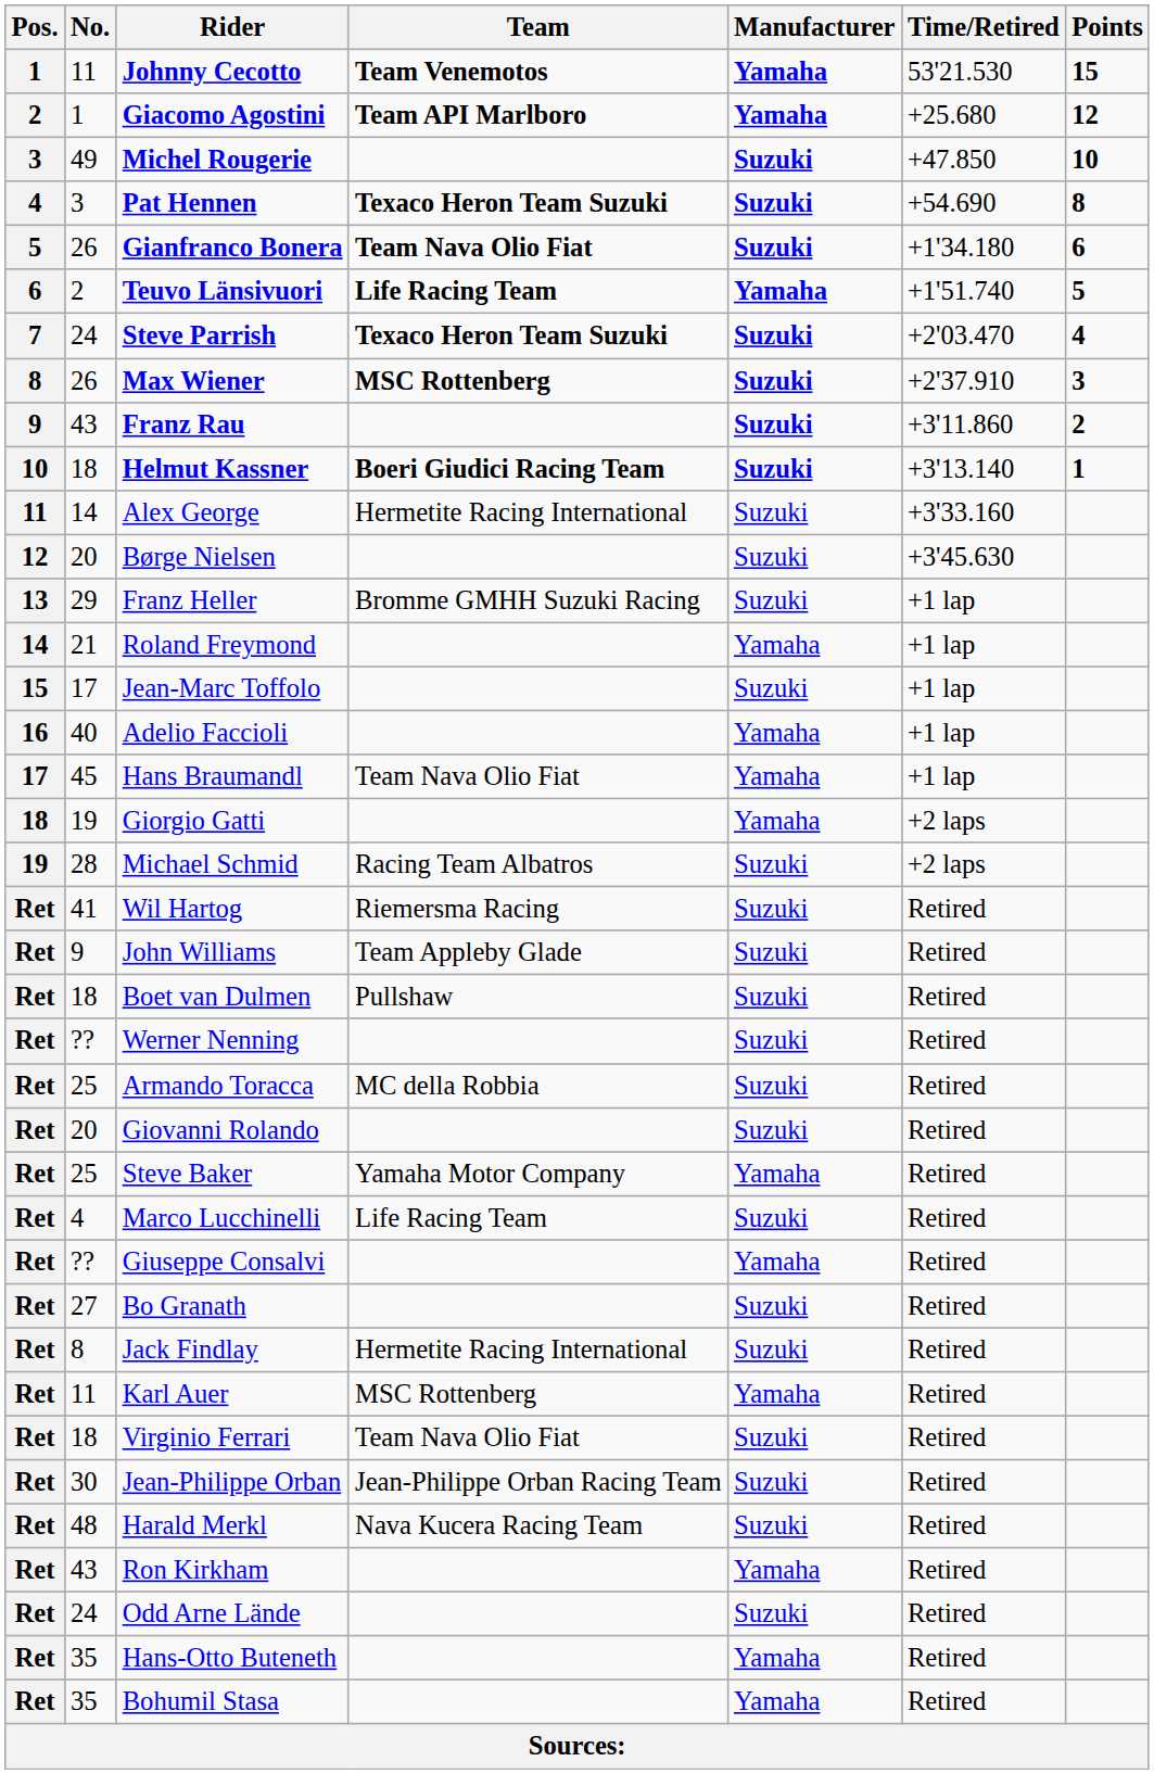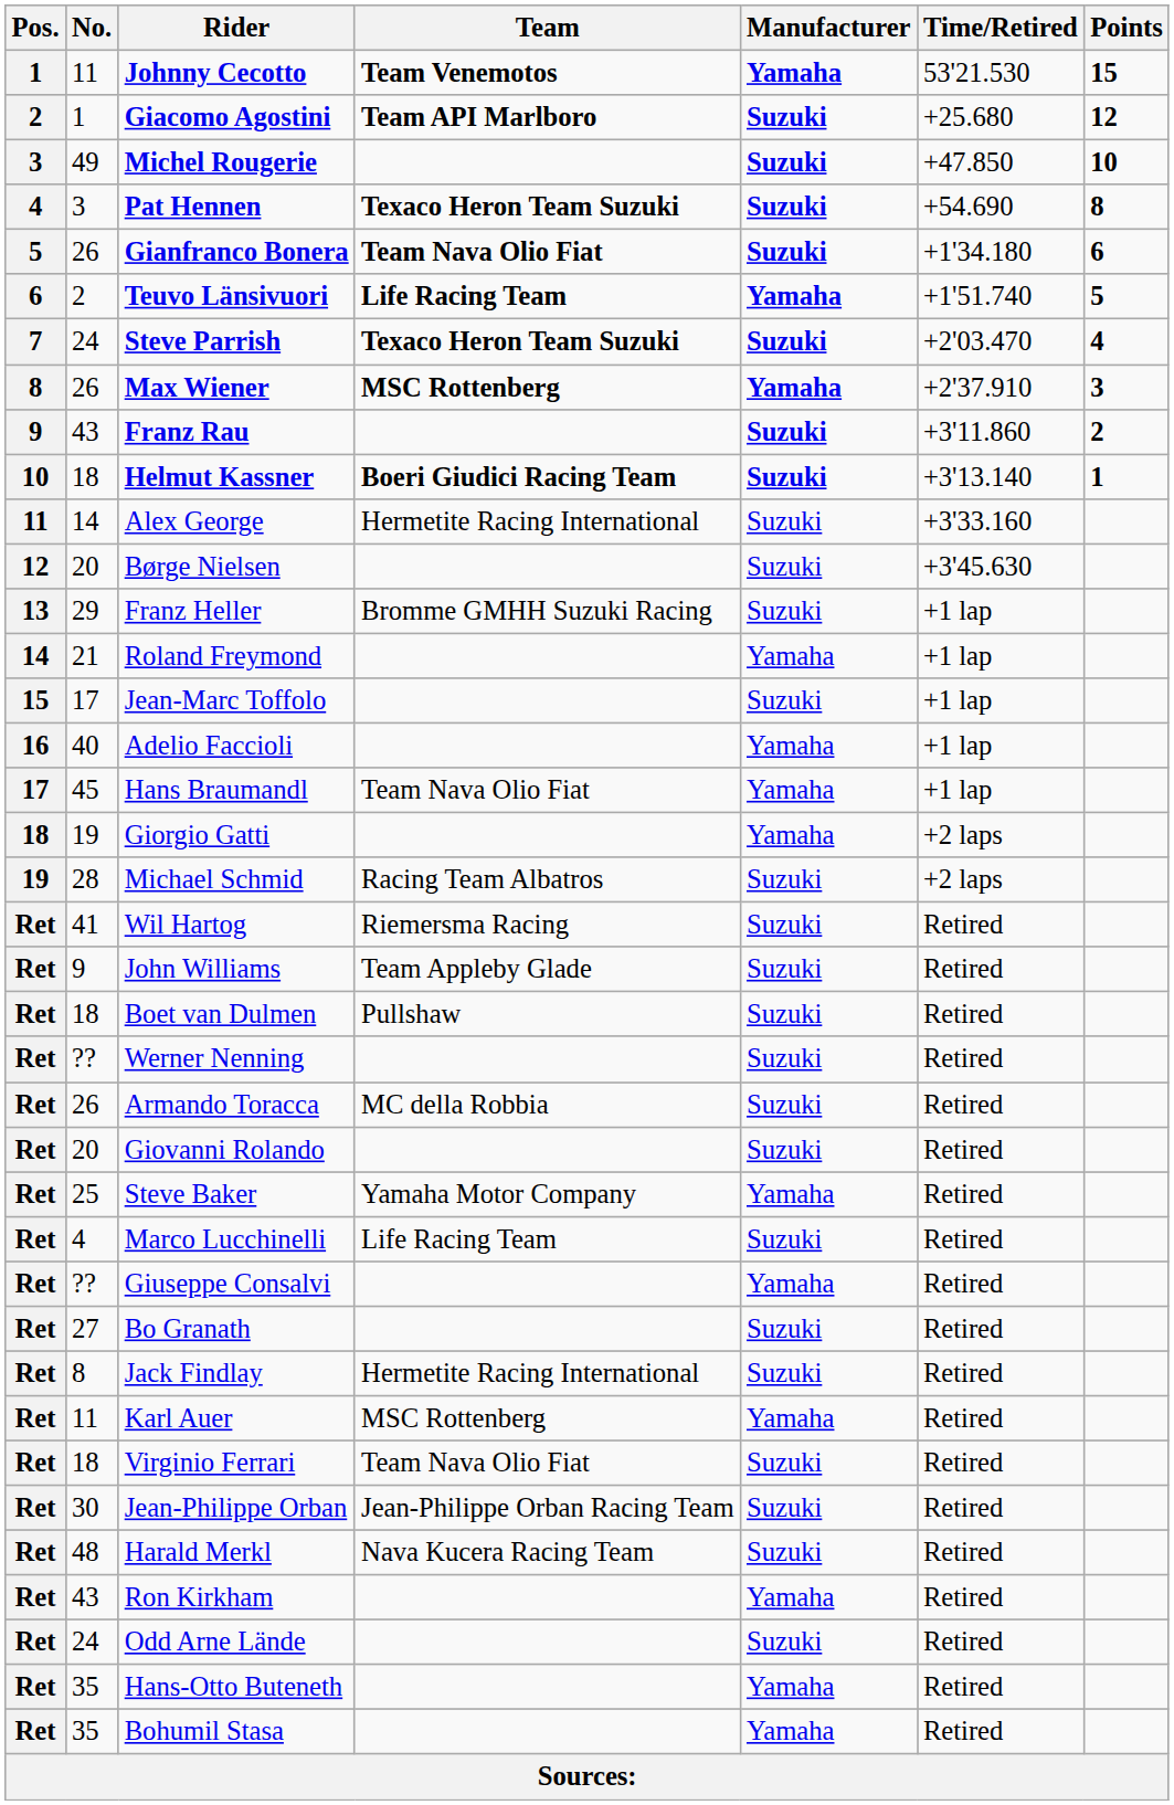 <table class="wikitable" style="font-size: 95%;">
 <tr>
 <th>Pos.</th>
 <th>No.</th>
 <th>Rider</th>
 <th>Team</th>
 <th>Manufacturer</th>
 <th>Time/Retired</th>
 <th>Points</th>
 </tr>
 <tr>
 <th>1</th>
 <td>11</td>
 <td> <strong><a href='#'>Johnny Cecotto</a></strong></td>
 <td><strong>Team Venemotos</strong></td>
 <td><strong><a href='#'>Yamaha</a></strong></td>
 <td>53'21.530</td>
 <td><strong>15</strong></td>
 </tr>
 <tr>
 <th>2</th>
 <td>1</td>
 <td> <strong><a href='#'>Giacomo Agostini</a></strong></td>
 <td><strong>Team API Marlboro</strong></td>
-<td><strong><a href='#'>Yamaha</a></strong></td>
+<td><strong><a href='#'>Suzuki</a></strong></td>
 <td>+25.680</td>
 <td><strong>12</strong></td>
 </tr>
 <tr>
 <th>3</th>
 <td>49</td>
 <td> <strong><a href='#'>Michel Rougerie</a></strong></td>
 <td></td>
 <td><strong><a href='#'>Suzuki</a></strong></td>
 <td>+47.850</td>
 <td><strong>10</strong></td>
 </tr>
 <tr>
 <th>4</th>
 <td>3</td>
 <td> <strong><a href='#'>Pat Hennen</a></strong></td>
 <td><strong>Texaco Heron Team Suzuki</strong></td>
 <td><strong><a href='#'>Suzuki</a></strong></td>
 <td>+54.690</td>
 <td><strong>8</strong></td>
 </tr>
 <tr>
 <th>5</th>
 <td>26</td>
 <td> <strong><a href='#'>Gianfranco Bonera</a></strong></td>
 <td><strong>Team Nava Olio Fiat</strong></td>
 <td><strong><a href='#'>Suzuki</a></strong></td>
 <td>+1'34.180</td>
 <td><strong>6</strong></td>
 </tr>
 <tr>
 <th>6</th>
 <td>2</td>
 <td> <strong><a href='#'>Teuvo Länsivuori</a></strong></td>
 <td><strong>Life Racing Team</strong></td>
 <td><strong><a href='#'>Yamaha</a></strong></td>
 <td>+1'51.740</td>
 <td><strong>5</strong></td>
 </tr>
 <tr>
 <th>7</th>
 <td>24</td>
 <td> <strong><a href='#'>Steve Parrish</a></strong></td>
 <td><strong>Texaco Heron Team Suzuki</strong></td>
 <td><strong><a href='#'>Suzuki</a></strong></td>
 <td>+2'03.470</td>
 <td><strong>4</strong></td>
 </tr>
 <tr>
 <th>8</th>
 <td>26</td>
 <td> <strong><a href='#'>Max Wiener</a></strong></td>
 <td><strong>MSC Rottenberg</strong></td>
-<td><strong><a href='#'>Suzuki</a></strong></td>
+<td><strong><a href='#'>Yamaha</a></strong></td>
 <td>+2'37.910</td>
 <td><strong>3</strong></td>
 </tr>
 <tr>
 <th>9</th>
 <td>43</td>
 <td> <strong><a href='#'>Franz Rau</a></strong></td>
 <td></td>
 <td><strong><a href='#'>Suzuki</a></strong></td>
 <td>+3'11.860</td>
 <td><strong>2</strong></td>
 </tr>
 <tr>
 <th>10</th>
 <td>18</td>
 <td> <strong><a href='#'>Helmut Kassner</a></strong></td>
 <td><strong>Boeri Giudici Racing Team</strong></td>
 <td><strong><a href='#'>Suzuki</a></strong></td>
 <td>+3'13.140</td>
 <td><strong>1</strong></td>
 </tr>
 <tr>
 <th>11</th>
 <td>14</td>
 <td> <a href='#'>Alex George</a></td>
 <td>Hermetite Racing International</td>
 <td><a href='#'>Suzuki</a></td>
 <td>+3'33.160</td>
 <td></td>
 </tr>
 <tr>
 <th>12</th>
 <td>20</td>
 <td> <a href='#'>Børge Nielsen</a></td>
 <td></td>
 <td><a href='#'>Suzuki</a></td>
 <td>+3'45.630</td>
 <td></td>
 </tr>
 <tr>
 <th>13</th>
 <td>29</td>
 <td> <a href='#'>Franz Heller</a></td>
 <td>Bromme GMHH Suzuki Racing</td>
 <td><a href='#'>Suzuki</a></td>
 <td>+1 lap</td>
 <td></td>
 </tr>
 <tr>
 <th>14</th>
 <td>21</td>
 <td> <a href='#'>Roland Freymond</a></td>
 <td></td>
 <td><a href='#'>Yamaha</a></td>
 <td>+1 lap</td>
 <td></td>
 </tr>
 <tr>
 <th>15</th>
 <td>17</td>
 <td> <a href='#'>Jean-Marc Toffolo</a></td>
 <td></td>
 <td><a href='#'>Suzuki</a></td>
 <td>+1 lap</td>
 <td></td>
 </tr>
 <tr>
 <th>16</th>
 <td>40</td>
 <td> <a href='#'>Adelio Faccioli</a></td>
 <td></td>
 <td><a href='#'>Yamaha</a></td>
 <td>+1 lap</td>
 <td></td>
 </tr>
 <tr>
 <th>17</th>
 <td>45</td>
 <td> <a href='#'>Hans Braumandl</a></td>
 <td>Team Nava Olio Fiat</td>
 <td><a href='#'>Yamaha</a></td>
 <td>+1 lap</td>
 <td></td>
 </tr>
 <tr>
 <th>18</th>
 <td>19</td>
 <td> <a href='#'>Giorgio Gatti</a></td>
 <td></td>
 <td><a href='#'>Yamaha</a></td>
 <td>+2 laps</td>
 <td></td>
 </tr>
 <tr>
 <th>19</th>
 <td>28</td>
 <td> <a href='#'>Michael Schmid</a></td>
 <td>Racing Team Albatros</td>
 <td><a href='#'>Suzuki</a></td>
 <td>+2 laps</td>
 <td></td>
 </tr>
 <tr>
 <th>Ret</th>
 <td>41</td>
 <td> <a href='#'>Wil Hartog</a></td>
 <td>Riemersma Racing</td>
 <td><a href='#'>Suzuki</a></td>
 <td>Retired</td>
 <td></td>
 </tr>
 <tr>
 <th>Ret</th>
 <td>9</td>
 <td> <a href='#'>John Williams</a></td>
 <td>Team Appleby Glade</td>
 <td><a href='#'>Suzuki</a></td>
 <td>Retired</td>
 <td></td>
 </tr>
 <tr>
 <th>Ret</th>
 <td>18</td>
 <td> <a href='#'>Boet van Dulmen</a></td>
 <td>Pullshaw</td>
 <td><a href='#'>Suzuki</a></td>
 <td>Retired</td>
 <td></td>
 </tr>
 <tr>
 <th>Ret</th>
 <td>??</td>
 <td> <a href='#'>Werner Nenning</a></td>
 <td></td>
 <td><a href='#'>Suzuki</a></td>
 <td>Retired</td>
 <td></td>
 </tr>
 <tr>
 <th>Ret</th>
-<td>25</td>
+<td>26</td>
 <td> <a href='#'>Armando Toracca</a></td>
 <td>MC della Robbia</td>
 <td><a href='#'>Suzuki</a></td>
 <td>Retired</td>
 <td></td>
 </tr>
 <tr>
 <th>Ret</th>
 <td>20</td>
 <td> <a href='#'>Giovanni Rolando</a></td>
 <td></td>
 <td><a href='#'>Suzuki</a></td>
 <td>Retired</td>
 <td></td>
 </tr>
 <tr>
 <th>Ret</th>
 <td>25</td>
 <td> <a href='#'>Steve Baker</a></td>
 <td>Yamaha Motor Company</td>
 <td><a href='#'>Yamaha</a></td>
 <td>Retired</td>
 <td></td>
 </tr>
 <tr>
 <th>Ret</th>
 <td>4</td>
 <td> <a href='#'>Marco Lucchinelli</a></td>
 <td>Life Racing Team</td>
 <td><a href='#'>Suzuki</a></td>
 <td>Retired</td>
 <td></td>
 </tr>
 <tr>
 <th>Ret</th>
 <td>??</td>
 <td> <a href='#'>Giuseppe Consalvi</a></td>
 <td></td>
 <td><a href='#'>Yamaha</a></td>
 <td>Retired</td>
 <td></td>
 </tr>
 <tr>
 <th>Ret</th>
 <td>27</td>
 <td> <a href='#'>Bo Granath</a></td>
 <td></td>
 <td><a href='#'>Suzuki</a></td>
 <td>Retired</td>
 <td></td>
 </tr>
 <tr>
 <th>Ret</th>
 <td>8</td>
 <td> <a href='#'>Jack Findlay</a></td>
 <td>Hermetite Racing International</td>
 <td><a href='#'>Suzuki</a></td>
 <td>Retired</td>
 <td></td>
 </tr>
 <tr>
 <th>Ret</th>
 <td>11</td>
 <td> <a href='#'>Karl Auer</a></td>
 <td>MSC Rottenberg</td>
 <td><a href='#'>Yamaha</a></td>
 <td>Retired</td>
 <td></td>
 </tr>
 <tr>
 <th>Ret</th>
 <td>18</td>
 <td> <a href='#'>Virginio Ferrari</a></td>
 <td>Team Nava Olio Fiat</td>
 <td><a href='#'>Suzuki</a></td>
 <td>Retired</td>
 <td></td>
 </tr>
 <tr>
 <th>Ret</th>
 <td>30</td>
 <td> <a href='#'>Jean-Philippe Orban</a></td>
 <td>Jean-Philippe Orban Racing Team</td>
 <td><a href='#'>Suzuki</a></td>
 <td>Retired</td>
 <td></td>
 </tr>
 <tr>
 <th>Ret</th>
 <td>48</td>
 <td> <a href='#'>Harald Merkl</a></td>
 <td>Nava Kucera Racing Team</td>
 <td><a href='#'>Suzuki</a></td>
 <td>Retired</td>
 <td></td>
 </tr>
 <tr>
 <th>Ret</th>
 <td>43</td>
 <td> <a href='#'>Ron Kirkham</a></td>
 <td></td>
 <td><a href='#'>Yamaha</a></td>
 <td>Retired</td>
 <td></td>
 </tr>
 <tr>
 <th>Ret</th>
 <td>24</td>
 <td> <a href='#'>Odd Arne Lände</a></td>
 <td></td>
 <td><a href='#'>Suzuki</a></td>
 <td>Retired</td>
 <td></td>
 </tr>
 <tr>
 <th>Ret</th>
 <td>35</td>
 <td> <a href='#'>Hans-Otto Buteneth</a></td>
 <td></td>
 <td><a href='#'>Yamaha</a></td>
 <td>Retired</td>
 <td></td>
 </tr>
 <tr>
 <th>Ret</th>
 <td>35</td>
 <td> <a href='#'>Bohumil Stasa</a></td>
 <td></td>
 <td><a href='#'>Yamaha</a></td>
 <td>Retired</td>
 <td></td>
 </tr>
 <tr>
 <th colspan=9>Sources: </th>
 </tr>
 </table>
